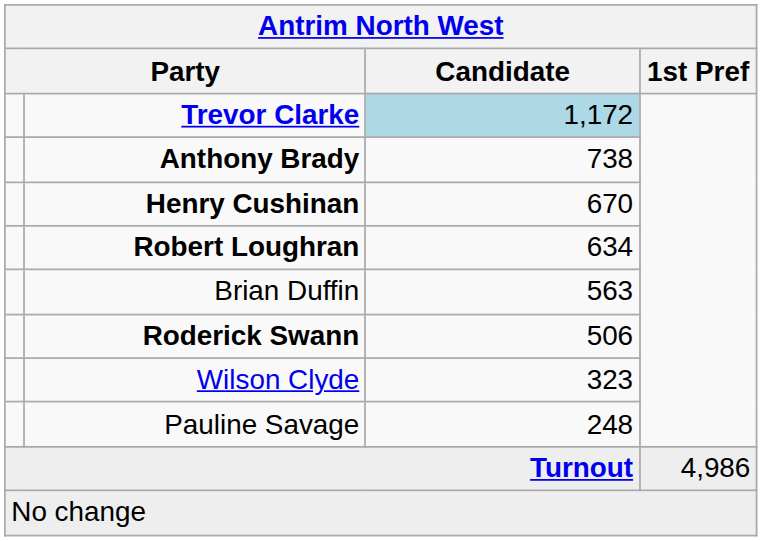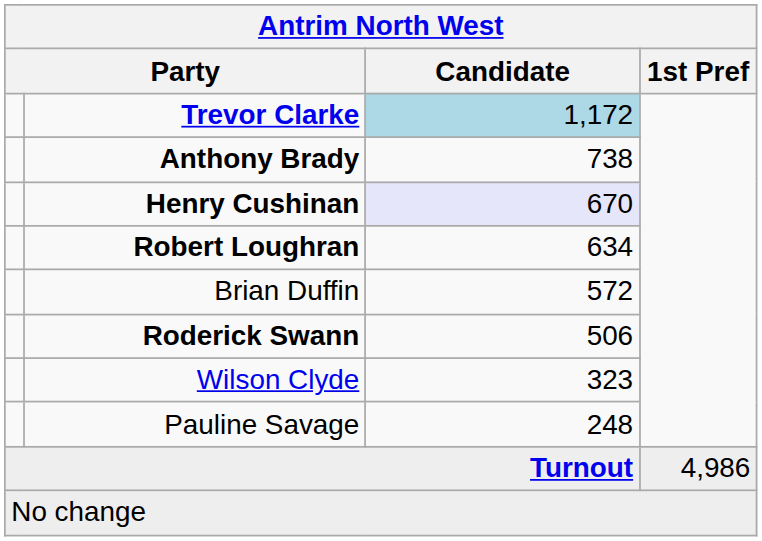 <table class="wikitable">
 <tr>
 <th colspan="4" align="center"><a href='#'>Antrim North West</a></th>
 </tr>
 <tr>
 <th colspan="2" align="center" width=200>Party</th>
 <th width=150>Candidate</th>
 <th width=60>1st Pref</th>
 </tr>
 <tr>
 <td></td>
 <td align="right"><strong><a href='#'>Trevor Clarke</a></strong></td>
 <td align="right" style="background: lightblue;">1,172</td>
 </tr>
 <tr>
 <td></td>
 <td align="right"><strong>Anthony Brady</strong></td>
 <td align="right">738</td>
 </tr>
 <tr>
 <td></td>
 <td align="right"><strong>Henry Cushinan</strong></td>
-<td align="right">670</td>
+<td align="right" style="background: lavender;">670</td>
 </tr>
 <tr>
 <td></td>
 <td align="right"><strong>Robert Loughran</strong></td>
 <td align="right">634</td>
 </tr>
 <tr>
 <td></td>
 <td align="right">Brian Duffin</td>
-<td align="right">563</td>
+<td align="right">572</td>
 </tr>
 <tr>
 <td></td>
 <td align="right"><strong>Roderick Swann</strong></td>
 <td align="right">506</td>
 </tr>
 <tr>
 <td></td>
 <td align="right"><a href='#'>Wilson Clyde</a></td>
 <td align="right">323</td>
 </tr>
 <tr>
 <td></td>
 <td align="right">Pauline Savage</td>
 <td align="right">248</td>
 </tr>
 <tr bgcolor="EEEEEE">
 <td colspan=3 align="right"><strong><a href='#'>Turnout</a></strong></td>
 <td align="right">4,986</td>
 </tr>
 <tr>
 <td colspan=4 bgcolor="EEEEEE">No change</td>
 </tr>
 </table>
